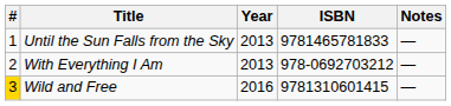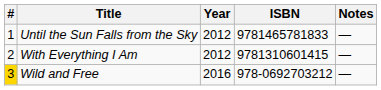 <table class="wikitable">
 <tr>
 <th>#</th>
 <th>Title</th>
 <th>Year</th>
 <th>ISBN</th>
 <th>Notes</th>
 </tr>
 <tr>
 <td>1</td>
 <td><em>Until the Sun Falls from the Sky</em></td>
-<td>2013</td>
+<td>2012</td>
 <td>9781465781833</td>
 <td>—</td>
 </tr>
 <tr>
 <td>2</td>
 <td><em>With Everything I Am</em></td>
-<td>2013</td>
-<td>978-0692703212</td>
+<td>2012</td>
+<td>9781310601415</td>
 <td>—</td>
 </tr>
 <tr>
 <td style="background: gold;">3</td>
 <td><em>Wild and Free</em></td>
 <td>2016</td>
-<td>9781310601415</td>
+<td>978-0692703212</td>
 <td>—</td>
 </tr>
 </table>
